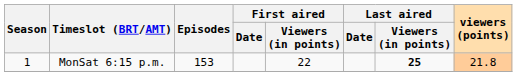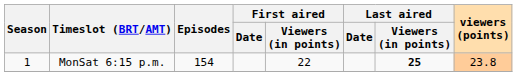 <table class="wikitable" style="text-align: center">
 <tr>
 <th scope="col" rowspan="2">Season</th>
 <th scope="col" rowspan="2">Timeslot (<a href='#'>BRT</a>/<a href='#'>AMT</a>)</th>
 <th scope="col" rowspan="2" colspan="1">Episodes</th>
 <th scope="col" colspan="2">First aired</th>
 <th scope="col" colspan="2">Last aired</th>
 <th style="background:#ffdead;" rowspan="2"> viewers <br> (points)</th>
 </tr>
 <tr>
 <th scope="col">Date</th>
 <th scope="col">Viewers<br>(in points)</th>
 <th scope="col">Date</th>
 <th scope="col">Viewers<br>(in points)</th>
 </tr>
 <tr>
 <td>1</td>
 <td>MonSat 6:15 p.m.</td>
-<td>153</td>
+<td>154</td>
 <td></td>
 <td>22</td>
 <td></td>
 <td><strong>25</strong></td>
-<td style="background:#fc9;">21.8</td>
+<td style="background:#fc9;">23.8</td>
 </tr>
 <tr>
 </tr>
 </table>
